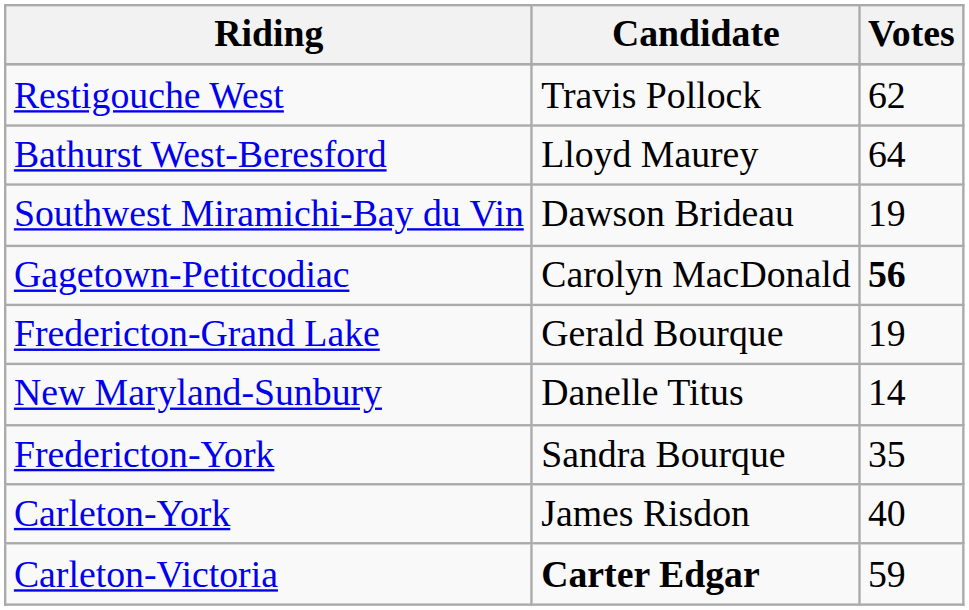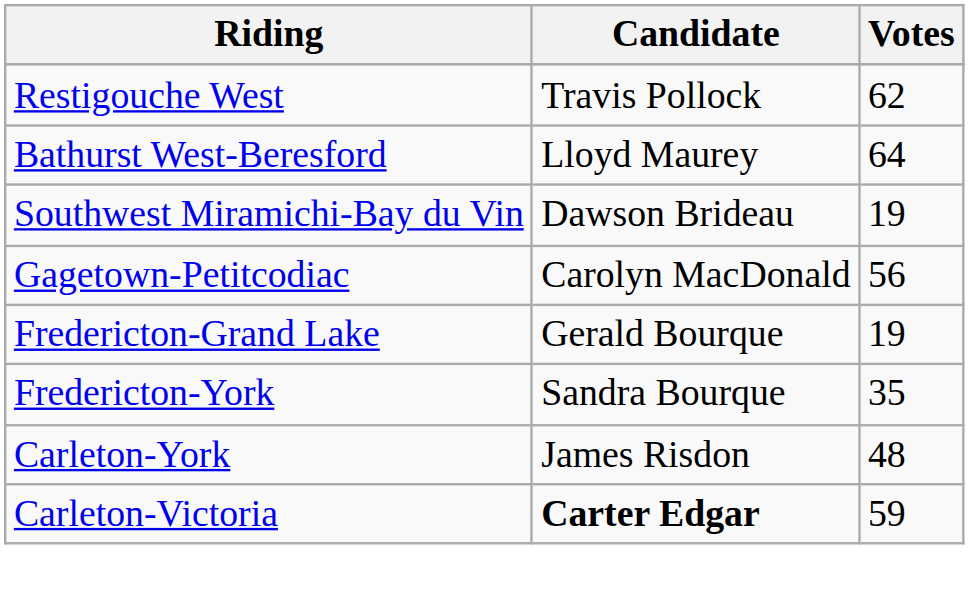 <table class="wikitable sortable" style="text-align: left;">
 <tr>
 <th>Riding</th>
 <th>Candidate</th>
 <th>Votes</th>
 </tr>
 <tr>
 </tr>
 <tr>
 <td><a href='#'>Restigouche West</a></td>
 <td>Travis Pollock</td>
 <td>62</td>
 </tr>
 <tr>
 <td><a href='#'>Bathurst West-Beresford</a></td>
 <td>Lloyd Maurey</td>
 <td>64</td>
 </tr>
 <tr>
 <td><a href='#'>Southwest Miramichi-Bay du Vin</a></td>
 <td>Dawson Brideau</td>
 <td>19</td>
 </tr>
 <tr>
 <td><a href='#'>Gagetown-Petitcodiac</a></td>
 <td>Carolyn MacDonald</td>
-<td><strong>56</strong></td>
+<td>56</td>
 </tr>
 <tr>
 <td><a href='#'>Fredericton-Grand Lake</a></td>
 <td>Gerald Bourque</td>
 <td>19</td>
-</tr>
-<tr>
-<td><a href='#'>New Maryland-Sunbury</a></td>
-<td>Danelle Titus</td>
-<td>14</td>
 </tr>
 <tr>
 <td><a href='#'>Fredericton-York</a></td>
 <td>Sandra Bourque</td>
 <td>35</td>
 </tr>
 <tr>
 <td><a href='#'>Carleton-York</a></td>
 <td>James Risdon</td>
-<td>40</td>
+<td>48</td>
 </tr>
 <tr>
 <td><a href='#'>Carleton-Victoria</a></td>
 <td><strong>Carter Edgar</strong></td>
 <td>59</td>
 </tr>
 </table>
